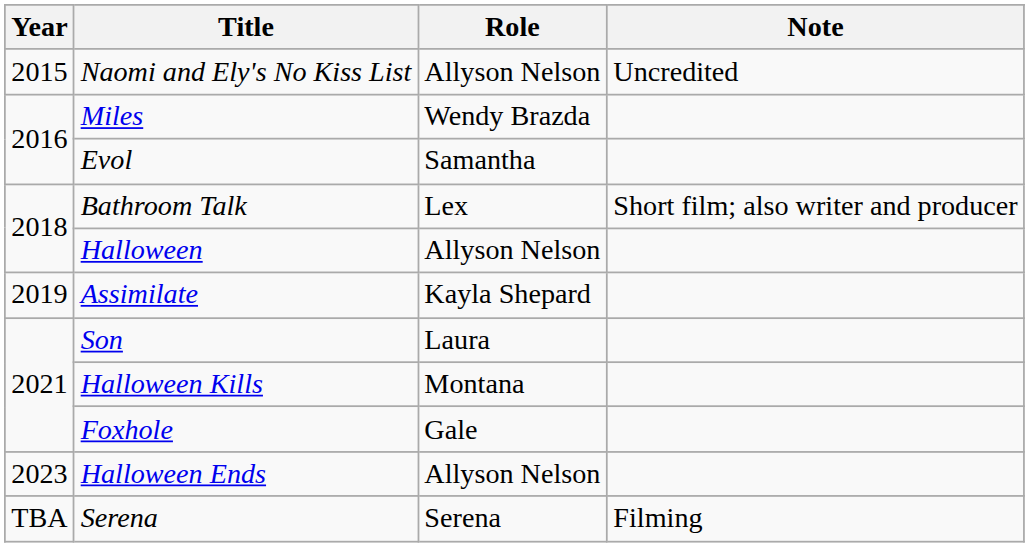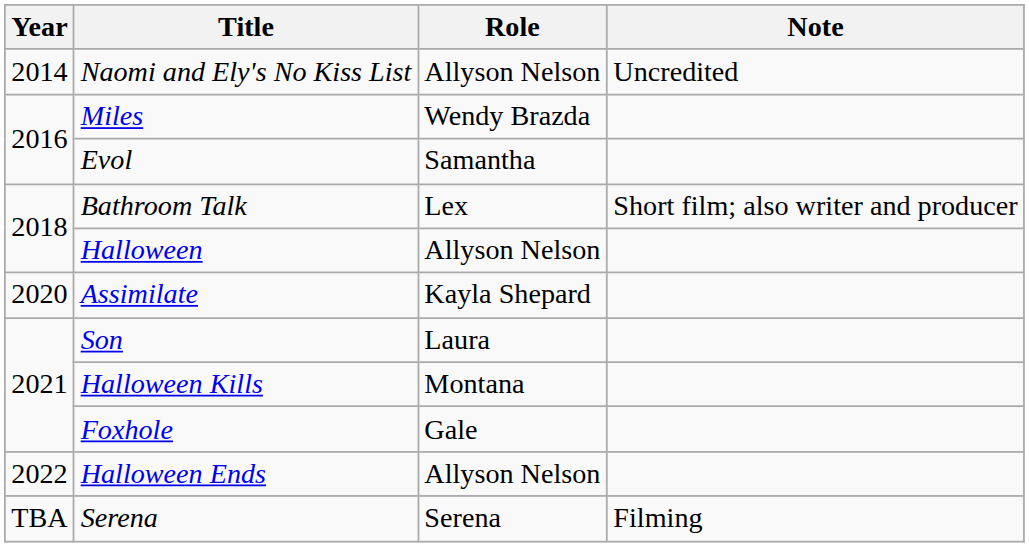 <table class="wikitable">
 <tr>
 <th>Year</th>
 <th>Title</th>
 <th>Role</th>
 <th>Note</th>
 </tr>
 <tr>
-<td>2015</td>
+<td>2014</td>
 <td><em>Naomi and Ely's No Kiss List</em></td>
 <td>Allyson Nelson</td>
 <td>Uncredited</td>
 </tr>
 <tr>
 <td rowspan="2">2016</td>
 <td><em><a href='#'>Miles</a></em></td>
 <td>Wendy Brazda</td>
 <td></td>
 </tr>
 <tr>
 <td><em>Evol</em></td>
 <td>Samantha</td>
 <td></td>
 </tr>
 <tr>
 <td rowspan="2">2018</td>
 <td><em>Bathroom Talk</em></td>
 <td>Lex</td>
 <td>Short film; also writer and producer</td>
 </tr>
 <tr>
 <td><em><a href='#'>Halloween</a></em></td>
 <td>Allyson Nelson</td>
 <td></td>
 </tr>
 <tr>
-<td>2019</td>
+<td>2020</td>
 <td><em><a href='#'>Assimilate</a></em></td>
 <td>Kayla Shepard</td>
 <td></td>
 </tr>
 <tr>
 <td rowspan="3">2021</td>
 <td><em><a href='#'>Son</a></em></td>
 <td>Laura</td>
 <td></td>
 </tr>
 <tr>
 <td><em><a href='#'>Halloween Kills</a></em></td>
 <td>Montana</td>
 <td></td>
 </tr>
 <tr>
 <td><em><a href='#'>Foxhole</a></em></td>
 <td>Gale</td>
 <td></td>
 </tr>
 <tr>
-<td>2023</td>
+<td>2022</td>
 <td><em><a href='#'>Halloween Ends</a></em></td>
 <td>Allyson Nelson</td>
 <td></td>
 </tr>
 <tr>
 <td>TBA</td>
 <td><em>Serena</em></td>
 <td>Serena</td>
 <td>Filming</td>
 </tr>
 </table>
